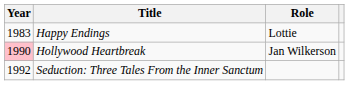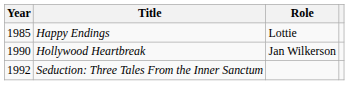 <table class="wikitable sortable">
 <tr>
 <th>Year</th>
 <th>Title</th>
 <th>Role</th>
 <th></th>
 </tr>
 <tr>
-<td>1983</td>
+<td>1985</td>
 <td><em>Happy Endings</em></td>
 <td>Lottie</td>
 <td></td>
 </tr>
 <tr>
-<td style="background: pink;">1990</td>
+<td>1990</td>
 <td><em>Hollywood Heartbreak</em></td>
 <td>Jan Wilkerson</td>
 <td></td>
 </tr>
 <tr>
 <td>1992</td>
 <td><em>Seduction: Three Tales From the Inner Sanctum</em></td>
 <td></td>
 <td></td>
 </tr>
 </table>
